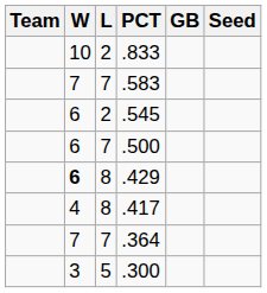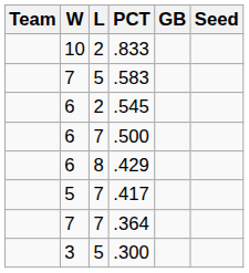 <table class=wikitable>
 <tr>
 <th>Team</th>
 <th>W</th>
 <th>L</th>
 <th>PCT</th>
 <th>GB</th>
 <th>Seed</th>
 </tr>
 <tr>
 <td></td>
 <td>10</td>
 <td>2</td>
 <td>.833</td>
 <td></td>
 <td></td>
 </tr>
 <tr>
 <td></td>
 <td>7</td>
-<td>7</td>
+<td>5</td>
 <td>.583</td>
 <td></td>
 <td></td>
 </tr>
 <tr>
 <td></td>
 <td>6</td>
 <td>2</td>
 <td>.545</td>
 <td></td>
 <td></td>
 </tr>
 <tr>
 <td></td>
 <td>6</td>
 <td>7</td>
 <td>.500</td>
 <td></td>
 <td></td>
 </tr>
 <tr>
 <td></td>
-<td><strong>6</strong></td>
+<td>6</td>
 <td>8</td>
 <td>.429</td>
 <td></td>
 <td></td>
 </tr>
 <tr>
 <td></td>
-<td>4</td>
-<td>8</td>
+<td>5</td>
+<td>7</td>
 <td>.417</td>
 <td></td>
 <td></td>
 </tr>
 <tr>
 <td></td>
 <td>7</td>
 <td>7</td>
 <td>.364</td>
 <td></td>
 <td></td>
 </tr>
 <tr>
 <td></td>
 <td>3</td>
 <td>5</td>
 <td>.300</td>
 <td></td>
 <td></td>
 </tr>
 </table>
